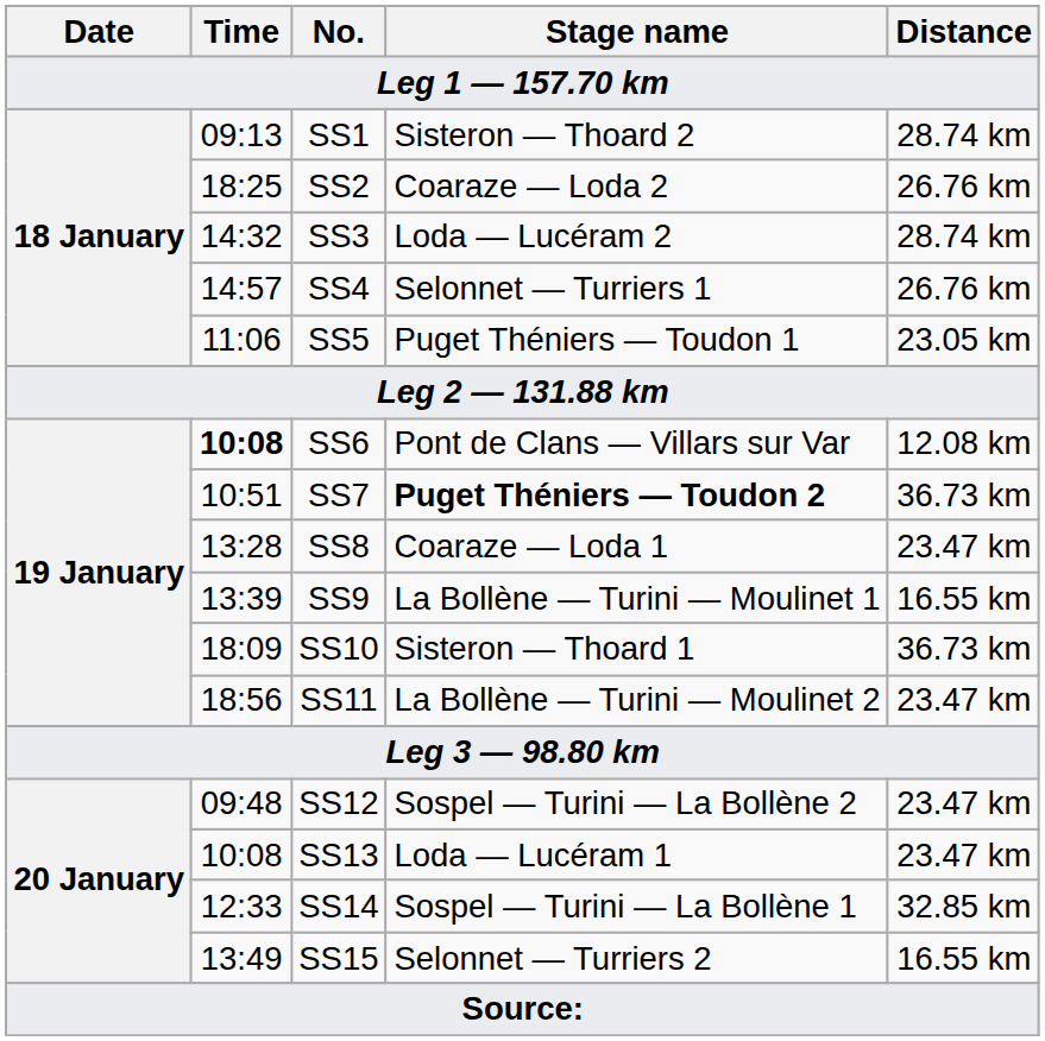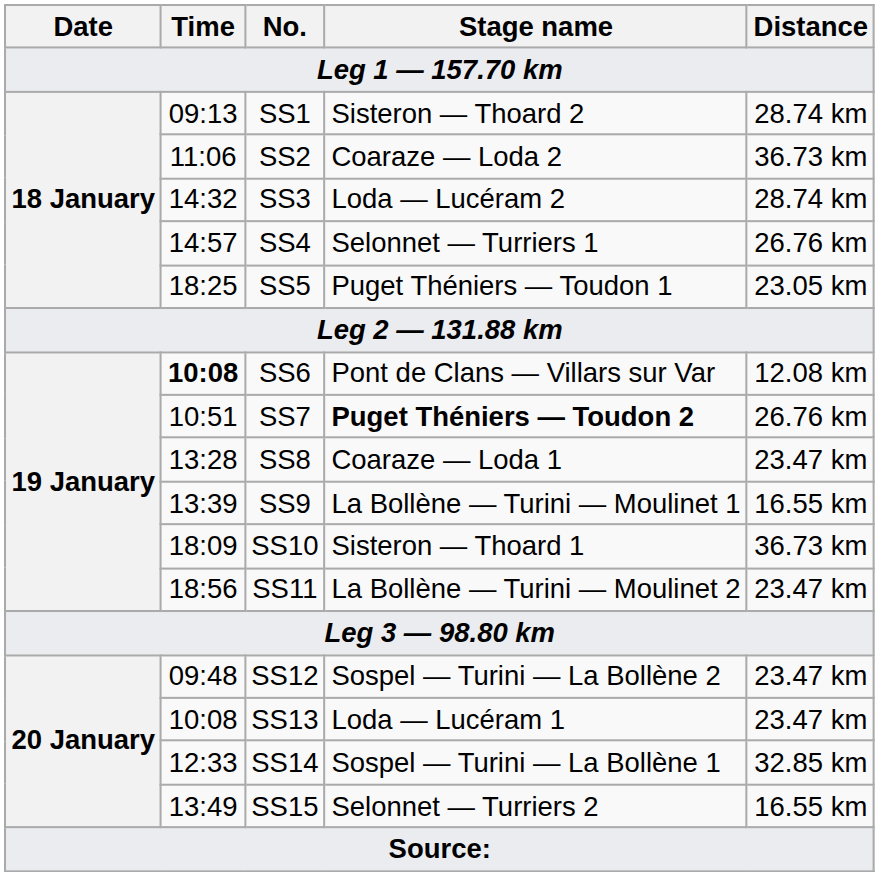 <table class="wikitable" style="font-size: 85%;">
 <tr>
 <th>Date</th>
 <th>Time</th>
 <th>No.</th>
 <th>Stage name</th>
 <th>Distance</th>
 </tr>
 <tr>
 <td style="background-color:#EAECF0; text-align:center" colspan="5"><strong><em>Leg 1 — 157.70 km</em></strong></td>
 </tr>
 <tr>
 <th rowspan="5">18 January</th>
 <td align="center">09:13</td>
 <td align="center">SS1</td>
 <td>Sisteron — Thoard 2</td>
 <td align="center">28.74 km</td>
 </tr>
 <tr>
-<td align="center">18:25</td>
+<td align="center">11:06</td>
 <td align="center">SS2</td>
 <td>Coaraze — Loda 2</td>
-<td align="center">26.76 km</td>
+<td align="center">36.73 km</td>
 </tr>
 <tr>
 <td align="center">14:32</td>
 <td align="center">SS3</td>
 <td>Loda — Lucéram 2</td>
 <td align="center">28.74 km</td>
 </tr>
 <tr>
 <td align="center">14:57</td>
 <td align="center">SS4</td>
 <td>Selonnet — Turriers 1</td>
 <td align="center">26.76 km</td>
 </tr>
 <tr>
-<td align="center">11:06</td>
+<td align="center">18:25</td>
 <td align="center">SS5</td>
 <td>Puget Théniers — Toudon 1</td>
 <td align="center">23.05 km</td>
 </tr>
 <tr>
 <td style="background-color:#EAECF0; text-align:center" colspan="5"><strong><em>Leg 2 — 131.88 km</em></strong></td>
 </tr>
 <tr>
 <th rowspan="6">19 January</th>
 <td align="center"><strong>10:08</strong></td>
 <td align="center">SS6</td>
 <td>Pont de Clans — Villars sur Var</td>
 <td align="center">12.08 km</td>
 </tr>
 <tr>
 <td align="center">10:51</td>
 <td align="center">SS7</td>
 <td><strong>Puget Théniers — Toudon 2</strong></td>
-<td align="center">36.73 km</td>
+<td align="center">26.76 km</td>
 </tr>
 <tr>
 <td align="center">13:28</td>
 <td align="center">SS8</td>
 <td>Coaraze — Loda 1</td>
 <td align="center">23.47 km</td>
 </tr>
 <tr>
 <td align="center">13:39</td>
 <td align="center">SS9</td>
 <td>La Bollène — Turini — Moulinet 1</td>
 <td align="center">16.55 km</td>
 </tr>
 <tr>
 <td align="center">18:09</td>
 <td align="center">SS10</td>
 <td>Sisteron — Thoard 1</td>
 <td align="center">36.73 km</td>
 </tr>
 <tr>
 <td align="center">18:56</td>
 <td align="center">SS11</td>
 <td>La Bollène — Turini — Moulinet 2</td>
 <td align="center">23.47 km</td>
 </tr>
 <tr>
 <td style="background-color:#EAECF0; text-align:center" colspan="5"><strong><em>Leg 3 — 98.80 km</em></strong></td>
 </tr>
 <tr>
 <th rowspan="4">20 January</th>
 <td align="center">09:48</td>
 <td align="center">SS12</td>
 <td>Sospel — Turini — La Bollène 2</td>
 <td align="center">23.47 km</td>
 </tr>
 <tr>
 <td align="center">10:08</td>
 <td align="center">SS13</td>
 <td>Loda — Lucéram 1</td>
 <td align="center">23.47 km</td>
 </tr>
 <tr>
 <td align="center">12:33</td>
 <td align="center">SS14</td>
 <td>Sospel — Turini — La Bollène 1</td>
 <td align="center">32.85 km</td>
 </tr>
 <tr>
 <td align="center">13:49</td>
 <td align="center">SS15</td>
 <td>Selonnet — Turriers 2</td>
 <td align="center">16.55 km</td>
 </tr>
 <tr>
 <td style="background-color:#EAECF0; text-align:center" colspan="5"><strong>Source:</strong></td>
 </tr>
 <tr>
 </tr>
 </table>
